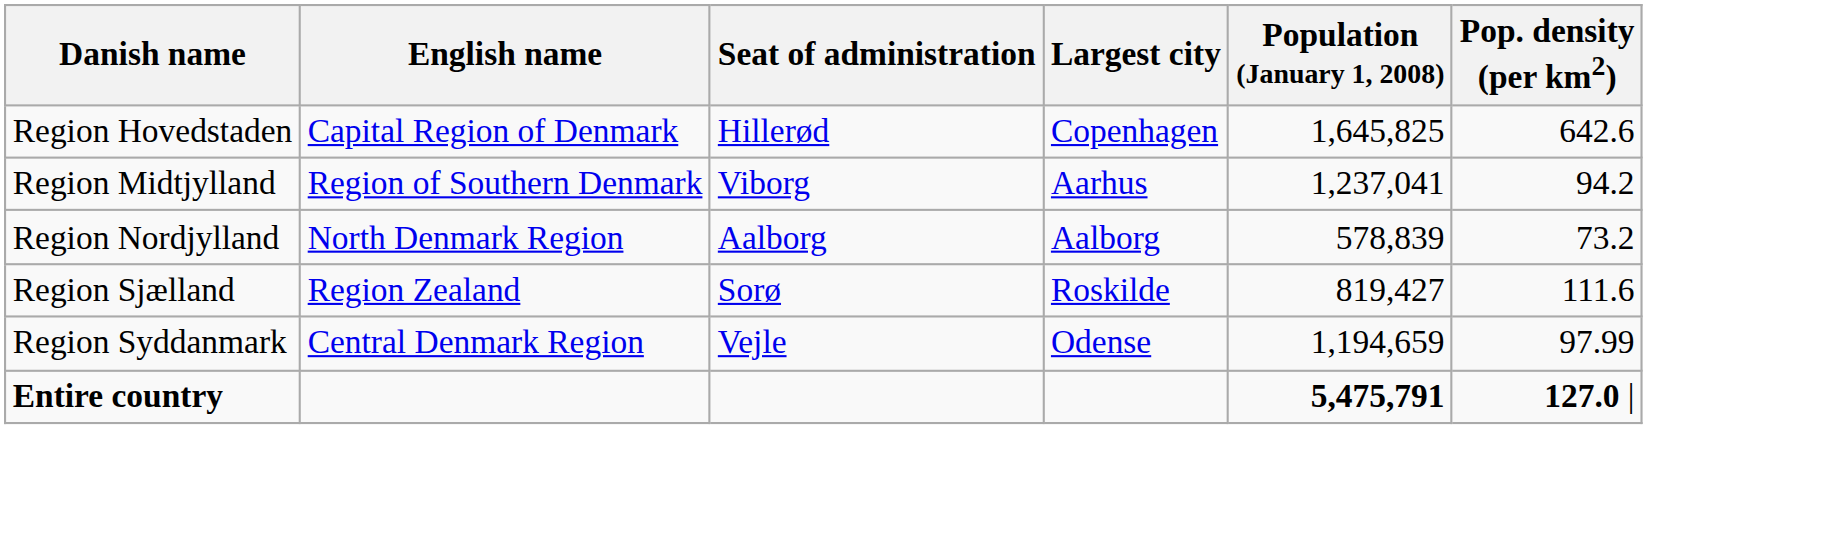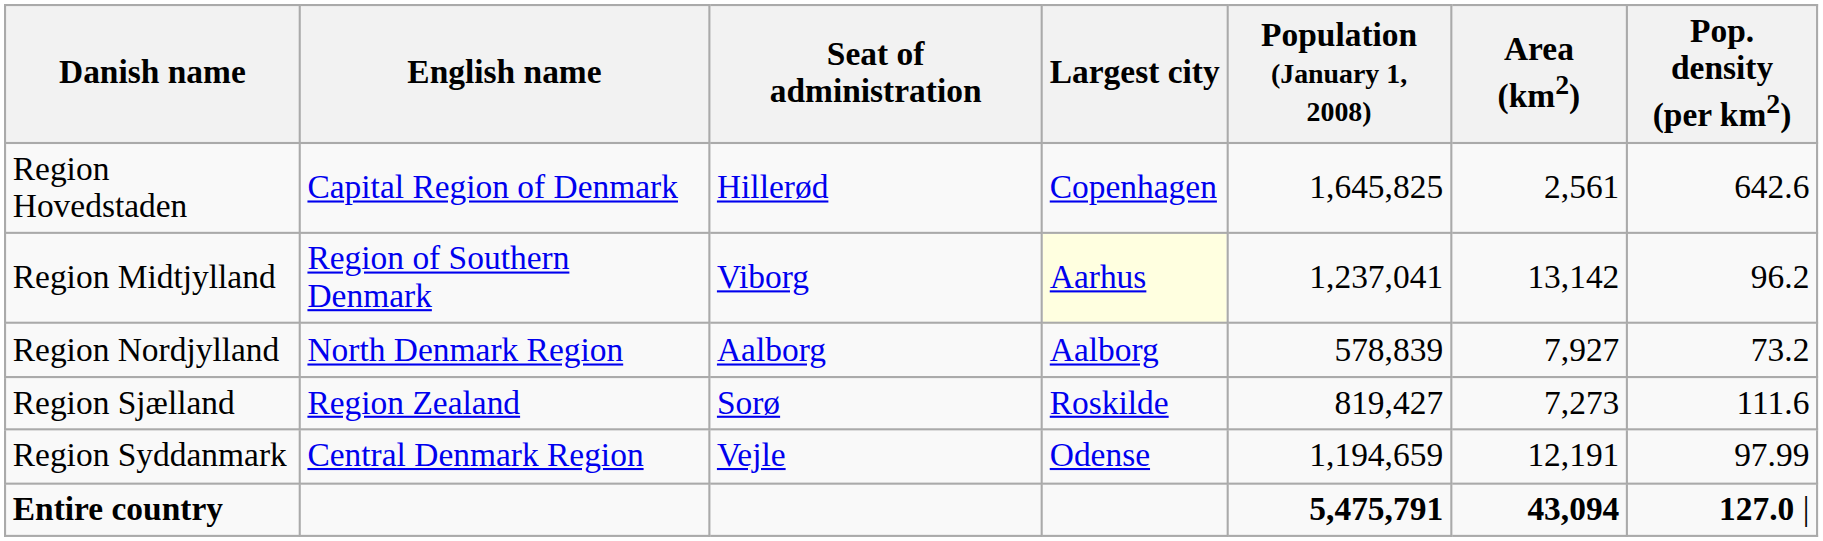 <table class="wikitable sortable">
 <tr>
 <th> Danish name</th>
 <th>English name</th>
 <th>Seat of administration</th>
 <th>Largest city</th>
 <th>Population<br><small>(January 1, 2008)</small></th>
+<th>Area (km<sup>2</sup>)</th>
 <th>Pop. density<br>(per km<sup>2</sup>)</th>
 </tr>
 <tr>
 <td>Region Hovedstaden</td>
 <td><a href='#'>Capital Region of Denmark</a></td>
 <td><a href='#'>Hillerød</a></td>
 <td><a href='#'>Copenhagen</a></td>
 <td align="right">1,645,825</td>
+<td align="right">2,561</td>
 <td align="right">642.6</td>
 </tr>
 <tr>
 <td>Region Midtjylland</td>
 <td><a href='#'>Region of Southern Denmark</a></td>
 <td><a href='#'>Viborg</a></td>
-<td><a href='#'>Aarhus</a></td>
+<td style="background: lightyellow;"><a href='#'>Aarhus</a></td>
 <td align="right">1,237,041</td>
-<td align="right">94.2</td>
+<td align="right">13,142</td>
+<td align="right">96.2</td>
 </tr>
 <tr>
 <td>Region Nordjylland</td>
 <td><a href='#'>North Denmark Region</a></td>
 <td><a href='#'>Aalborg</a></td>
 <td><a href='#'>Aalborg</a></td>
 <td align="right">578,839</td>
+<td align="right">7,927</td>
 <td align="right">73.2</td>
 </tr>
 <tr>
 <td>Region Sjælland</td>
 <td><a href='#'>Region Zealand</a></td>
 <td><a href='#'>Sorø</a></td>
 <td><a href='#'>Roskilde</a></td>
 <td align="right">819,427</td>
+<td align="right">7,273</td>
 <td align="right">111.6</td>
 </tr>
 <tr>
 <td>Region Syddanmark</td>
 <td><a href='#'>Central Denmark Region</a></td>
 <td><a href='#'>Vejle</a></td>
 <td><a href='#'>Odense</a></td>
 <td align="right">1,194,659</td>
+<td align="right">12,191</td>
 <td align="right">97.99</td>
 </tr>
 <tr class="sortbottom">
 <td> <strong>Entire country</strong></td>
 <td></td>
 <td></td>
 <td></td>
 <td align="right"><strong>5,475,791</strong></td>
+<td align="right"><strong>43,094</strong></td>
 <td align="right"><strong>127.0</strong> |</td>
 </tr>
 </table>
